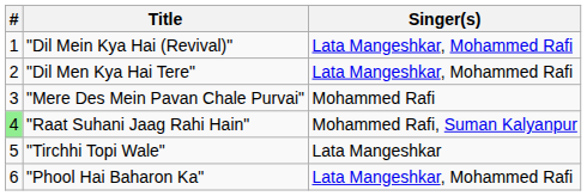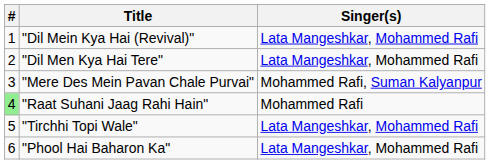 <table class="wikitable" style="font-size:95%;">
 <tr>
 <th>#</th>
 <th>Title</th>
 <th>Singer(s)</th>
 </tr>
 <tr>
 <td>1</td>
 <td>"Dil Mein Kya Hai (Revival)"</td>
 <td><a href='#'>Lata Mangeshkar</a>, <a href='#'>Mohammed Rafi</a></td>
 </tr>
 <tr>
 <td>2</td>
 <td>"Dil Men Kya Hai Tere"</td>
 <td><a href='#'>Lata Mangeshkar</a>, Mohammed Rafi</td>
 </tr>
 <tr>
 <td>3</td>
 <td>"Mere Des Mein Pavan Chale Purvai"</td>
-<td>Mohammed Rafi</td>
+<td>Mohammed Rafi, <a href='#'>Suman Kalyanpur</a></td>
 </tr>
 <tr>
 <td style="background: lightgreen;">4</td>
 <td>"Raat Suhani Jaag Rahi Hain"</td>
-<td>Mohammed Rafi, <a href='#'>Suman Kalyanpur</a></td>
+<td>Mohammed Rafi</td>
 </tr>
 <tr>
 <td>5</td>
 <td>"Tirchhi Topi Wale"</td>
-<td>Lata Mangeshkar</td>
+<td><a href='#'>Lata Mangeshkar</a>, <a href='#'>Mohammed Rafi</a></td>
 </tr>
 <tr>
 <td>6</td>
 <td>"Phool Hai Baharon Ka"</td>
 <td><a href='#'>Lata Mangeshkar</a>, Mohammed Rafi</td>
 </tr>
 </table>
